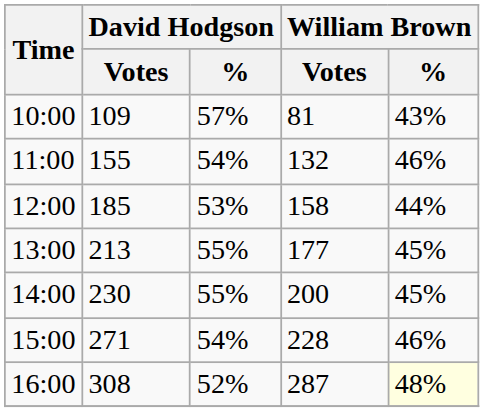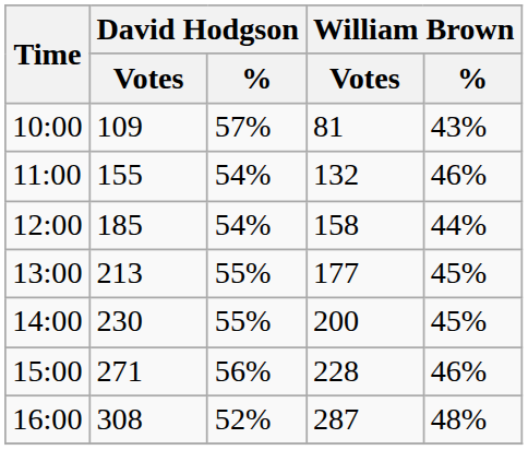 <table class="wikitable">
 <tr>
 <th rowspan="2">Time</th>
 <th colspan="2">David Hodgson</th>
 <th colspan="2">William Brown</th>
 </tr>
 <tr>
 <th>Votes</th>
 <th>%</th>
 <th>Votes</th>
 <th>%</th>
 </tr>
 <tr>
 <td>10:00</td>
 <td>109</td>
 <td>57%</td>
 <td>81</td>
 <td>43%</td>
 </tr>
 <tr>
 <td>11:00</td>
 <td>155</td>
 <td>54%</td>
 <td>132</td>
 <td>46%</td>
 </tr>
 <tr>
 <td>12:00</td>
 <td>185</td>
-<td>53%</td>
+<td>54%</td>
 <td>158</td>
 <td>44%</td>
 </tr>
 <tr>
 <td>13:00</td>
 <td>213</td>
 <td>55%</td>
 <td>177</td>
 <td>45%</td>
 </tr>
 <tr>
 <td>14:00</td>
 <td>230</td>
 <td>55%</td>
 <td>200</td>
 <td>45%</td>
 </tr>
 <tr>
 <td>15:00</td>
 <td>271</td>
-<td>54%</td>
+<td>56%</td>
 <td>228</td>
 <td>46%</td>
 </tr>
 <tr>
 <td>16:00</td>
 <td>308</td>
 <td>52%</td>
 <td>287</td>
-<td style="background: lightyellow;">48%</td>
+<td>48%</td>
 </tr>
 <tr>
 </tr>
 </table>
